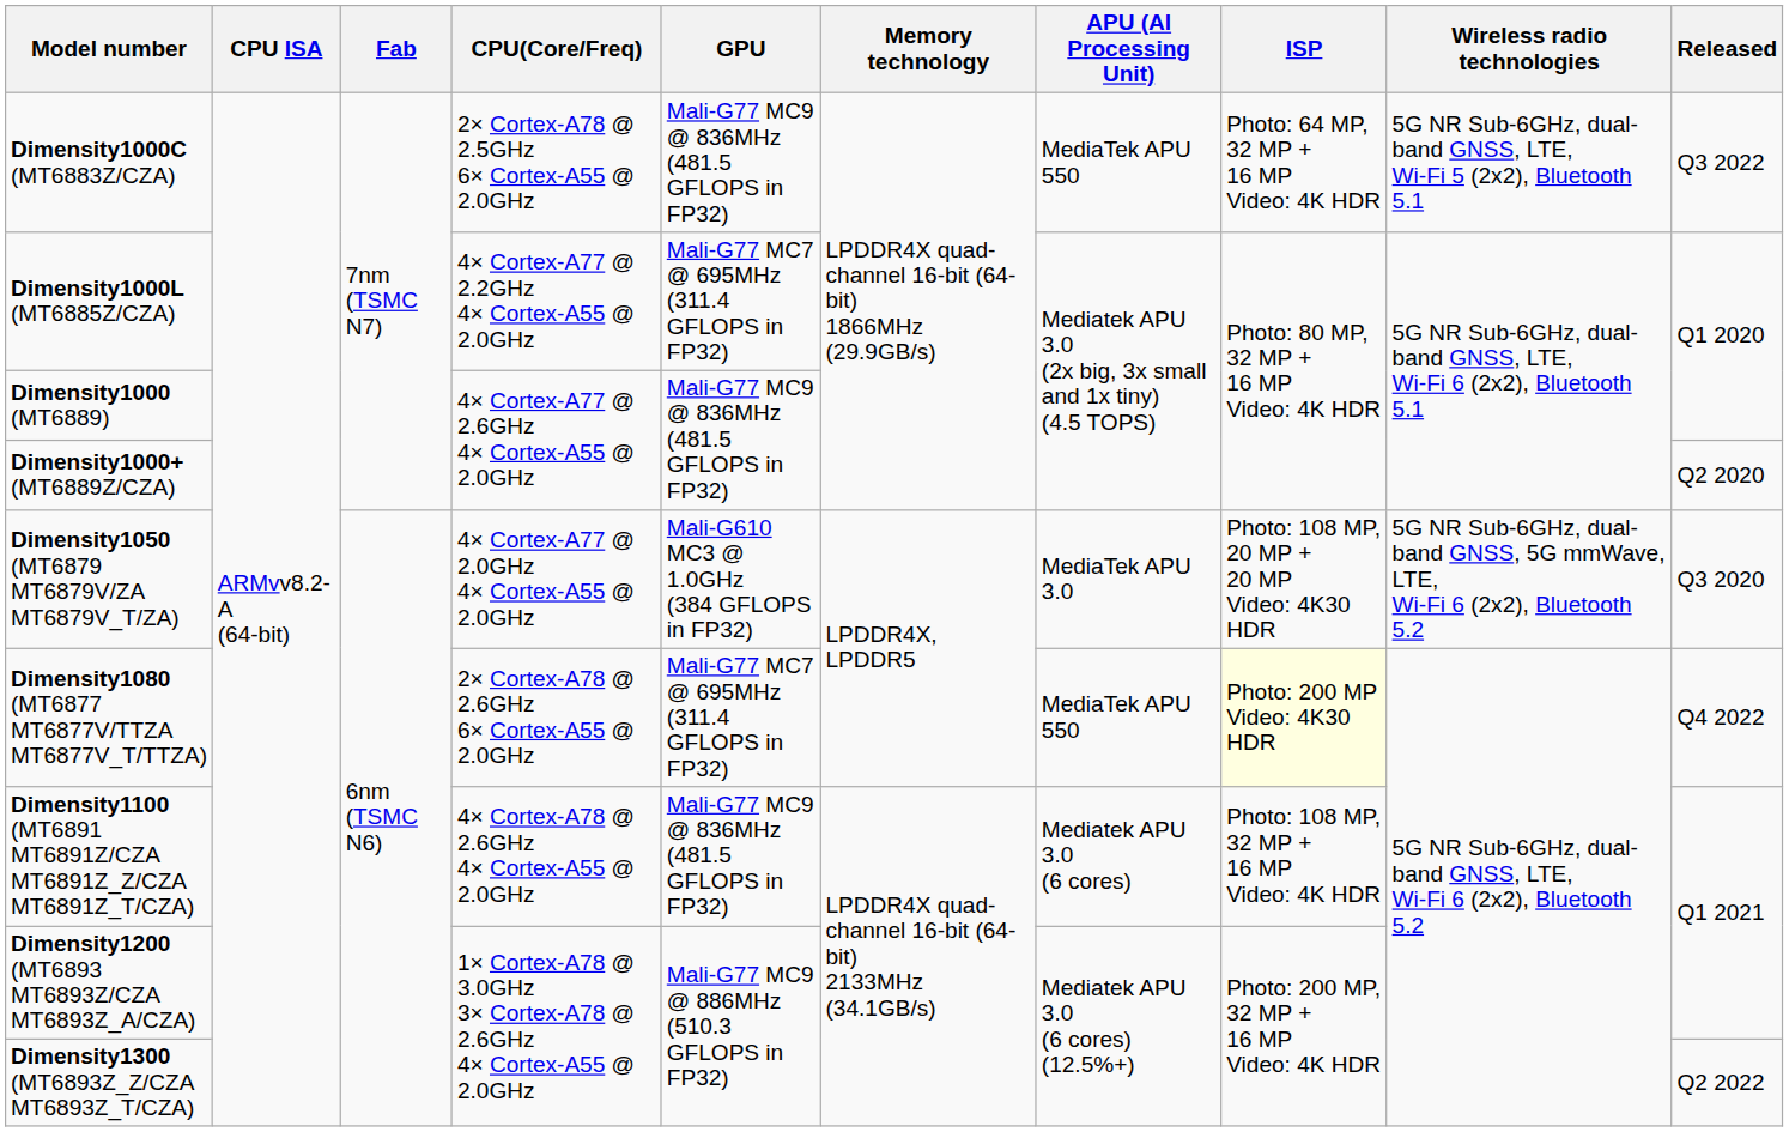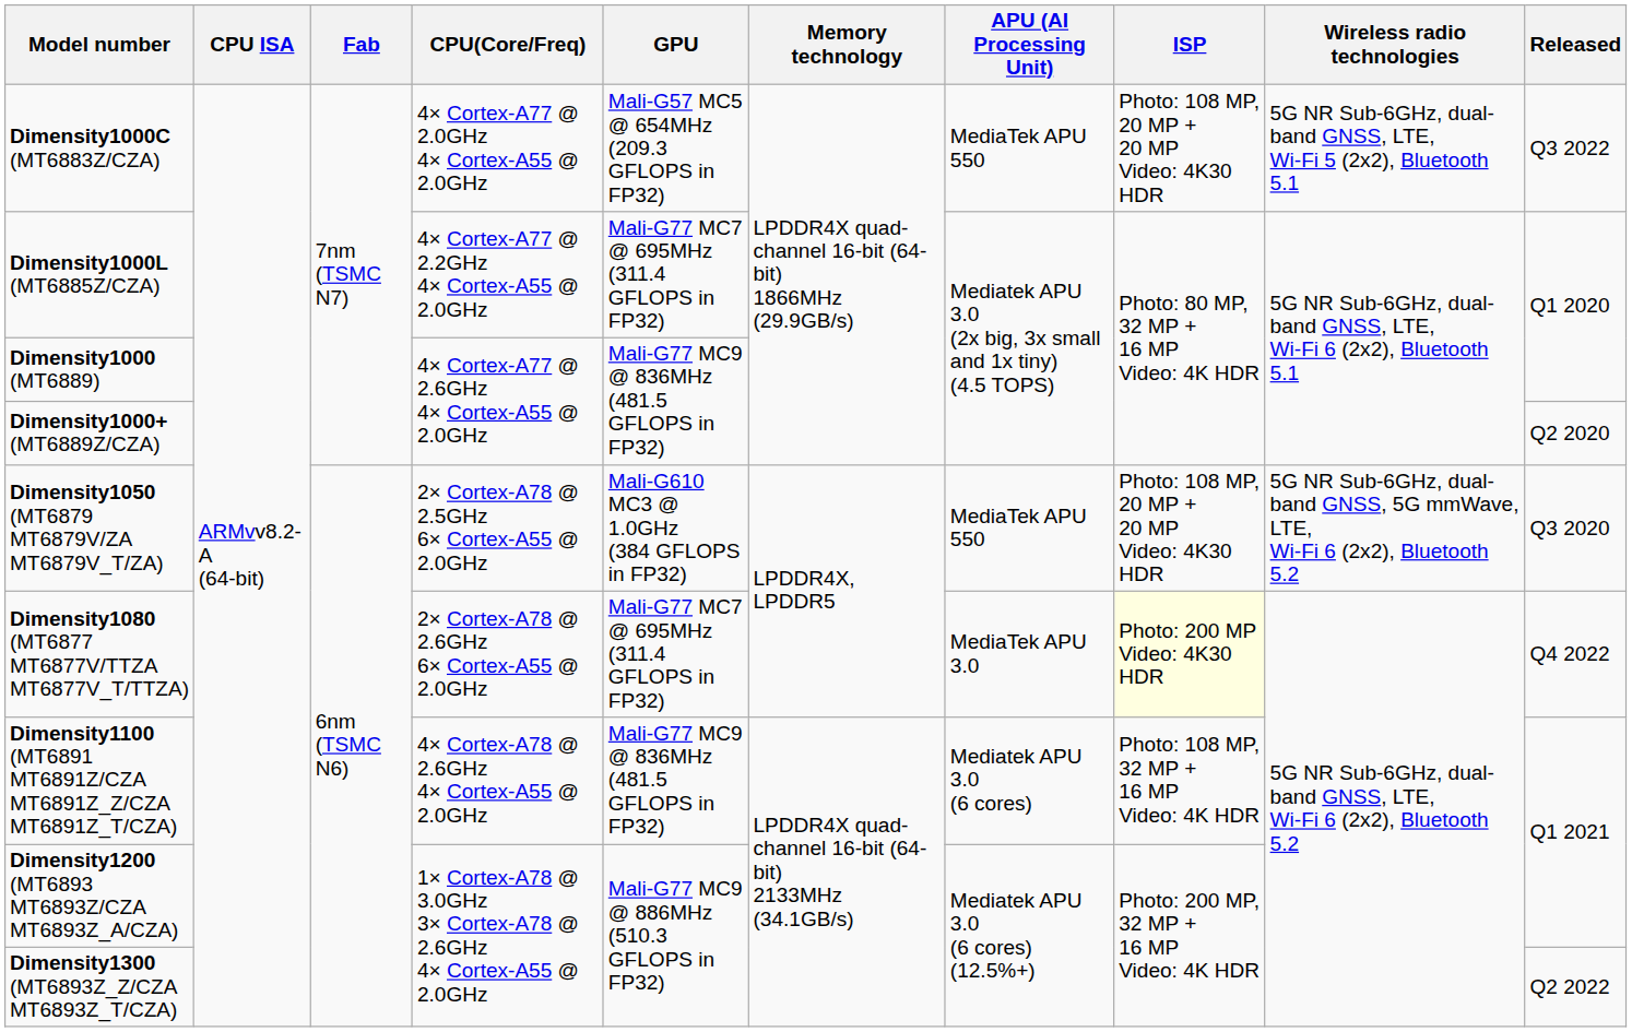 <table class="wikitable">
 <tr>
 <th>Model number</th>
 <th>CPU <a href='#'>ISA</a></th>
 <th><a href='#'>Fab</a></th>
 <th>CPU(Core/Freq)</th>
 <th>GPU</th>
 <th>Memory<br>technology</th>
 <th><a href='#'>APU (AI <br>Processing <br>Unit)</a></th>
 <th><a href='#'>ISP</a></th>
 <th>Wireless radio <br>technologies</th>
 <th>Released</th>
 </tr>
 <tr>
 <td><b>Dimensity1000C</b><br>(MT6883Z/CZA)</td>
 <td rowspan="9"><a href='#'>ARMv</a>v8.2-A<br>(64-bit)</td>
 <td rowspan="4">7nm (<a href='#'>TSMC</a> N7)</td>
-<td>2× <a href='#'>Cortex-A78</a> @ 2.5GHz<br>6× <a href='#'>Cortex-A55</a> @ 2.0GHz</td>
-<td><a href='#'>Mali-G77</a> MC9 @ 836MHz<br>(481.5 GFLOPS in FP32)</td>
+<td>4× <a href='#'>Cortex-A77</a> @ 2.0GHz<br>4× <a href='#'>Cortex-A55</a> @ 2.0GHz</td>
+<td><a href='#'>Mali-G57</a> MC5 @ 654MHz<br>(209.3 GFLOPS in FP32)</td>
 <td rowspan="4">LPDDR4X quad-channel 16-bit (64-bit)<br>1866MHz (29.9GB/s)</td>
 <td>MediaTek APU 550</td>
-<td>Photo: 64 MP, 32 MP + 16 MP<br>Video: 4K HDR</td>
+<td>Photo: 108 MP, 20 MP + 20 MP<br>Video: 4K30 HDR</td>
 <td>5G NR Sub-6GHz, dual-band <a href='#'>GNSS</a>, LTE,<br><a href='#'>Wi-Fi 5</a> (2x2), <a href='#'>Bluetooth 5.1</a></td>
 <td>Q3 2022</td>
 </tr>
 <tr>
 <td><b>Dimensity1000L</b><br>(MT6885Z/CZA)</td>
 <td>4× <a href='#'>Cortex-A77</a> @ 2.2GHz<br>4× <a href='#'>Cortex-A55</a> @ 2.0GHz</td>
 <td><a href='#'>Mali-G77</a> MC7 @ 695MHz<br>(311.4 GFLOPS in FP32)</td>
 <td rowspan="3">Mediatek APU 3.0 <br>(2x big, 3x small and 1x tiny) <br>(4.5 TOPS)</td>
 <td rowspan="3">Photo: 80 MP, 32 MP + 16 MP<br>Video: 4K HDR</td>
 <td rowspan="3">5G NR Sub-6GHz, dual-band <a href='#'>GNSS</a>, LTE,<br><a href='#'>Wi-Fi 6</a> (2x2), <a href='#'>Bluetooth 5.1</a></td>
 <td rowspan="2">Q1 2020</td>
 </tr>
 <tr>
 <td><b>Dimensity1000</b><br>(MT6889)</td>
 <td rowspan="2">4× <a href='#'>Cortex-A77</a> @ 2.6GHz<br>4× <a href='#'>Cortex-A55</a> @ 2.0GHz</td>
 <td rowspan="2"><a href='#'>Mali-G77</a> MC9 @ 836MHz<br>(481.5 GFLOPS in FP32)</td>
 </tr>
 <tr>
 <td><b>Dimensity1000+</b><br>(MT6889Z/CZA)</td>
 <td>Q2 2020</td>
 </tr>
 <tr>
 <td><b>Dimensity1050</b><br>(MT6879<br>MT6879V/ZA<br>MT6879V_T/ZA)</td>
 <td rowspan="5">6nm (<a href='#'>TSMC</a> N6)</td>
-<td>4× <a href='#'>Cortex-A77</a> @ 2.0GHz<br>4× <a href='#'>Cortex-A55</a> @ 2.0GHz</td>
+<td>2× <a href='#'>Cortex-A78</a> @ 2.5GHz<br>6× <a href='#'>Cortex-A55</a> @ 2.0GHz</td>
 <td><a href='#'>Mali-G610</a> MC3 @ 1.0GHz<br>(384 GFLOPS in FP32)</td>
 <td rowspan="2">LPDDR4X, <br>LPDDR5</td>
-<td>MediaTek APU 3.0</td>
+<td>MediaTek APU 550</td>
 <td>Photo: 108 MP, 20 MP + 20 MP<br>Video: 4K30 HDR</td>
 <td>5G NR Sub-6GHz, dual-band <a href='#'>GNSS</a>, 5G mmWave, LTE,<br><a href='#'>Wi-Fi 6</a> (2x2), <a href='#'>Bluetooth 5.2</a></td>
 <td>Q3 2020</td>
 </tr>
 <tr>
 <td><b>Dimensity1080</b><br>(MT6877<br>MT6877V/TTZA<br>MT6877V_T/TTZA)</td>
 <td>2× <a href='#'>Cortex-A78</a> @ 2.6GHz<br>6× <a href='#'>Cortex-A55</a> @ 2.0GHz</td>
 <td><a href='#'>Mali-G77</a> MC7 @ 695MHz<br>(311.4 GFLOPS in FP32)</td>
-<td>MediaTek APU 550</td>
+<td>MediaTek APU 3.0</td>
 <td style="background: lightyellow;">Photo: 200 MP<br>Video: 4K30 HDR</td>
 <td rowspan="4">5G NR Sub-6GHz, dual-band <a href='#'>GNSS</a>, LTE,<br><a href='#'>Wi-Fi 6</a> (2x2), <a href='#'>Bluetooth 5.2</a></td>
 <td>Q4 2022</td>
 </tr>
 <tr>
 <td><b>Dimensity1100</b><br>(MT6891<br>MT6891Z/CZA<br>MT6891Z_Z/CZA<br>MT6891Z_T/CZA)</td>
 <td>4× <a href='#'>Cortex-A78</a> @ 2.6GHz<br>4× <a href='#'>Cortex-A55</a> @ 2.0GHz</td>
 <td><a href='#'>Mali-G77</a> MC9 @ 836MHz<br>(481.5 GFLOPS in FP32)</td>
 <td rowspan="3">LPDDR4X quad-channel 16-bit (64-bit)<br>2133MHz (34.1GB/s)</td>
 <td>Mediatek APU 3.0 <br>(6 cores)</td>
 <td>Photo: 108 MP, 32 MP + 16 MP<br>Video: 4K HDR</td>
 <td rowspan="2">Q1 2021</td>
 </tr>
 <tr>
 <td><b>Dimensity1200</b><br>(MT6893<br>MT6893Z/CZA<br>MT6893Z_A/CZA)</td>
 <td rowspan="2">1× <a href='#'>Cortex-A78</a> @ 3.0GHz<br>3× <a href='#'>Cortex-A78</a> @ 2.6GHz<br>4× <a href='#'>Cortex-A55</a> @ 2.0GHz</td>
 <td rowspan="2"><a href='#'>Mali-G77</a> MC9 @ 886MHz<br>(510.3 GFLOPS in FP32)</td>
 <td rowspan="2">Mediatek APU 3.0 <br>(6 cores) (12.5%+)</td>
 <td rowspan="2">Photo: 200 MP, 32 MP + 16 MP<br>Video: 4K HDR</td>
 </tr>
 <tr>
 <td><b>Dimensity1300</b><br>(MT6893Z_Z/CZA <br>MT6893Z_T/CZA)</td>
 <td>Q2 2022</td>
 </tr>
 </table>
